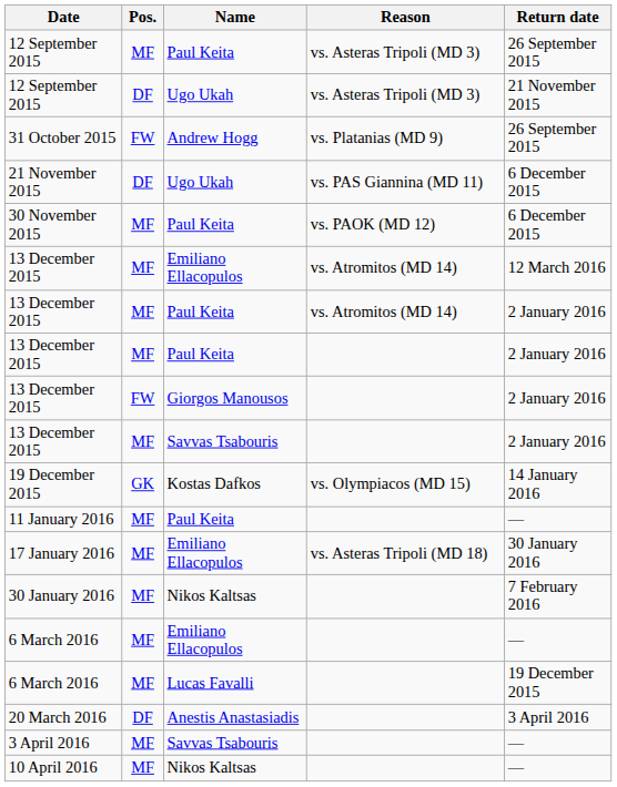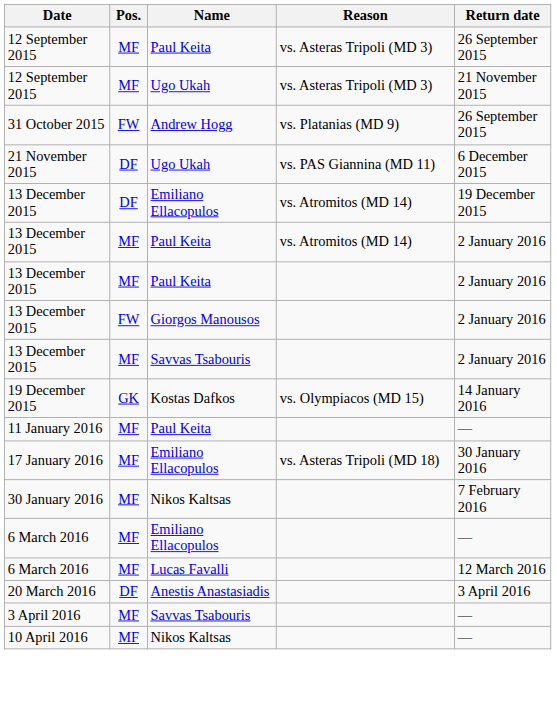 <table class="wikitable">
 <tr>
 <th style="width:150px;">Date</th>
 <th style="width:040px;">Pos.</th>
 <th style="width:190px;">Name</th>
 <th style="width:300px;">Reason</th>
 <th style="width:130px;">Return date</th>
 </tr>
 <tr>
 <td>12 September 2015</td>
 <td style="text-align:center;"><a href='#'>MF</a></td>
 <td> <a href='#'>Paul Keita</a></td>
 <td> vs. Asteras Tripoli (MD 3)</td>
 <td>26 September 2015</td>
 </tr>
 <tr>
 <td>12 September 2015</td>
-<td style="text-align:center;"><a href='#'>DF</a></td>
+<td style="text-align:center;"><a href='#'>MF</a></td>
 <td> <a href='#'>Ugo Ukah</a></td>
 <td> vs. Asteras Tripoli (MD 3)</td>
 <td>21 November 2015</td>
 </tr>
 <tr>
 <td>31 October 2015</td>
 <td style="text-align:center;"><a href='#'>FW</a></td>
 <td> <a href='#'>Andrew Hogg</a></td>
 <td> vs. Platanias (MD 9)</td>
 <td>26 September 2015</td>
 </tr>
 <tr>
 <td>21 November 2015</td>
 <td style="text-align:center;"><a href='#'>DF</a></td>
 <td> <a href='#'>Ugo Ukah</a></td>
 <td> vs. PAS Giannina (MD 11)</td>
 <td>6 December 2015</td>
 </tr>
 <tr>
-<td>30 November 2015</td>
-<td style="text-align:center;"><a href='#'>MF</a></td>
-<td> <a href='#'>Paul Keita</a></td>
-<td> vs. PAOK (MD 12)</td>
-<td>6 December 2015</td>
-</tr>
-<tr>
 <td>13 December 2015</td>
-<td style="text-align:center;"><a href='#'>MF</a></td>
+<td style="text-align:center;"><a href='#'>DF</a></td>
 <td> <a href='#'>Emiliano Ellacopulos</a></td>
 <td> vs. Atromitos (MD 14)</td>
-<td>12 March 2016</td>
+<td>19 December 2015</td>
 </tr>
 <tr>
 <td>13 December 2015</td>
 <td style="text-align:center;"><a href='#'>MF</a></td>
 <td> <a href='#'>Paul Keita</a></td>
 <td> vs. Atromitos (MD 14)</td>
 <td>2 January 2016</td>
 </tr>
 <tr>
 <td>13 December 2015</td>
 <td style="text-align:center;"><a href='#'>MF</a></td>
 <td> <a href='#'>Paul Keita</a></td>
 <td></td>
 <td>2 January 2016</td>
 </tr>
 <tr>
 <td>13 December 2015</td>
 <td style="text-align:center;"><a href='#'>FW</a></td>
 <td> <a href='#'>Giorgos Manousos</a></td>
 <td></td>
 <td>2 January 2016</td>
 </tr>
 <tr>
 <td>13 December 2015</td>
 <td style="text-align:center;"><a href='#'>MF</a></td>
 <td> <a href='#'>Savvas Tsabouris</a></td>
 <td></td>
 <td>2 January 2016</td>
 </tr>
 <tr>
 <td>19 December 2015</td>
 <td style="text-align:center;"><a href='#'>GK</a></td>
 <td> Kostas Dafkos</td>
 <td> vs. Olympiacos (MD 15)</td>
 <td>14 January 2016</td>
 </tr>
 <tr>
 <td>11 January 2016</td>
 <td style="text-align:center;"><a href='#'>MF</a></td>
 <td> <a href='#'>Paul Keita</a></td>
 <td></td>
 <td>—</td>
 </tr>
 <tr>
 <td>17 January 2016</td>
 <td style="text-align:center;"><a href='#'>MF</a></td>
 <td> <a href='#'>Emiliano Ellacopulos</a></td>
 <td> vs. Asteras Tripoli (MD 18)</td>
 <td>30 January 2016</td>
 </tr>
 <tr>
 <td>30 January 2016</td>
 <td style="text-align:center;"><a href='#'>MF</a></td>
 <td> Nikos Kaltsas</td>
 <td></td>
 <td>7 February 2016</td>
 </tr>
 <tr>
 <td>6 March 2016</td>
 <td style="text-align:center;"><a href='#'>MF</a></td>
 <td> <a href='#'>Emiliano Ellacopulos</a></td>
 <td></td>
 <td>—</td>
 </tr>
 <tr>
 <td>6 March 2016</td>
 <td style="text-align:center;"><a href='#'>MF</a></td>
 <td> <a href='#'>Lucas Favalli</a></td>
 <td></td>
-<td>19 December 2015</td>
+<td>12 March 2016</td>
 </tr>
 <tr>
 <td>20 March 2016</td>
 <td style="text-align:center;"><a href='#'>DF</a></td>
 <td> <a href='#'>Anestis Anastasiadis</a></td>
 <td></td>
 <td>3 April 2016</td>
 </tr>
 <tr>
 <td>3 April 2016</td>
 <td style="text-align:center;"><a href='#'>MF</a></td>
 <td> <a href='#'>Savvas Tsabouris</a></td>
 <td></td>
 <td>—</td>
 </tr>
 <tr>
 <td>10 April 2016</td>
 <td style="text-align:center;"><a href='#'>MF</a></td>
 <td> Nikos Kaltsas</td>
 <td></td>
 <td>—</td>
 </tr>
 </table>
